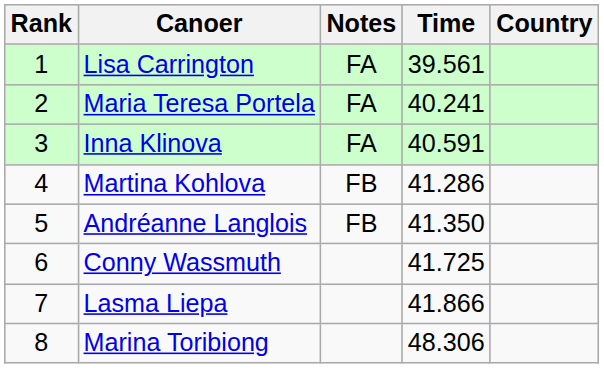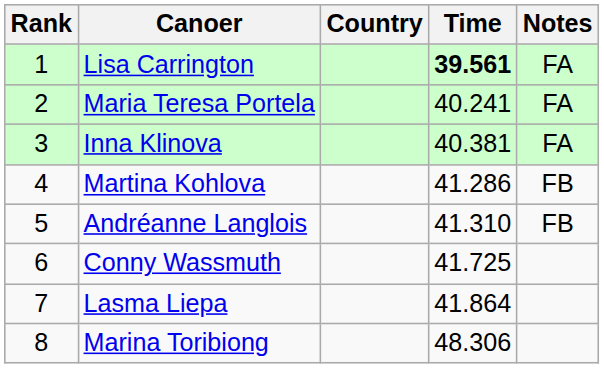 <table class="wikitable" style="text-align:center;">
 <tr>
 <th>Rank</th>
 <th>Canoer</th>
+<th>Country</th>
+<th>Time</th>
 <th>Notes</th>
-<th>Time</th>
-<th>Country</th>
 </tr>
 <tr bgcolor=ccffcc>
 <td>1</td>
 <td align=left><a href='#'>Lisa Carrington</a></td>
+<td align=left></td>
+<td><strong>39.561</strong></td>
 <td>FA</td>
-<td>39.561</td>
-<td align=left></td>
 </tr>
 <tr bgcolor=ccffcc>
 <td>2</td>
 <td align=left><a href='#'>Maria Teresa Portela</a></td>
+<td align=left></td>
+<td>40.241</td>
 <td>FA</td>
-<td>40.241</td>
-<td align=left></td>
 </tr>
 <tr bgcolor=ccffcc>
 <td>3</td>
 <td align=left><a href='#'>Inna Klinova</a></td>
+<td align=left></td>
+<td>40.381</td>
 <td>FA</td>
-<td>40.591</td>
-<td align=left></td>
 </tr>
 <tr>
 <td>4</td>
 <td align=left><a href='#'>Martina Kohlova</a></td>
+<td align=left></td>
+<td>41.286</td>
 <td>FB</td>
-<td>41.286</td>
-<td align=left></td>
 </tr>
 <tr>
 <td>5</td>
 <td align=left><a href='#'>Andréanne Langlois</a></td>
+<td align=left></td>
+<td>41.310</td>
 <td>FB</td>
-<td>41.350</td>
-<td align=left></td>
 </tr>
 <tr>
 <td>6</td>
 <td align=left><a href='#'>Conny Wassmuth</a></td>
+<td align=left></td>
+<td>41.725</td>
 <td></td>
-<td>41.725</td>
-<td align=left></td>
 </tr>
 <tr>
 <td>7</td>
 <td align=left><a href='#'>Lasma Liepa</a></td>
+<td align=left></td>
+<td>41.864</td>
 <td></td>
-<td>41.866</td>
-<td align=left></td>
 </tr>
 <tr>
 <td>8</td>
 <td align=left><a href='#'>Marina Toribiong</a></td>
+<td align=left></td>
+<td>48.306</td>
 <td></td>
-<td>48.306</td>
-<td align=left></td>
 </tr>
 </table>
